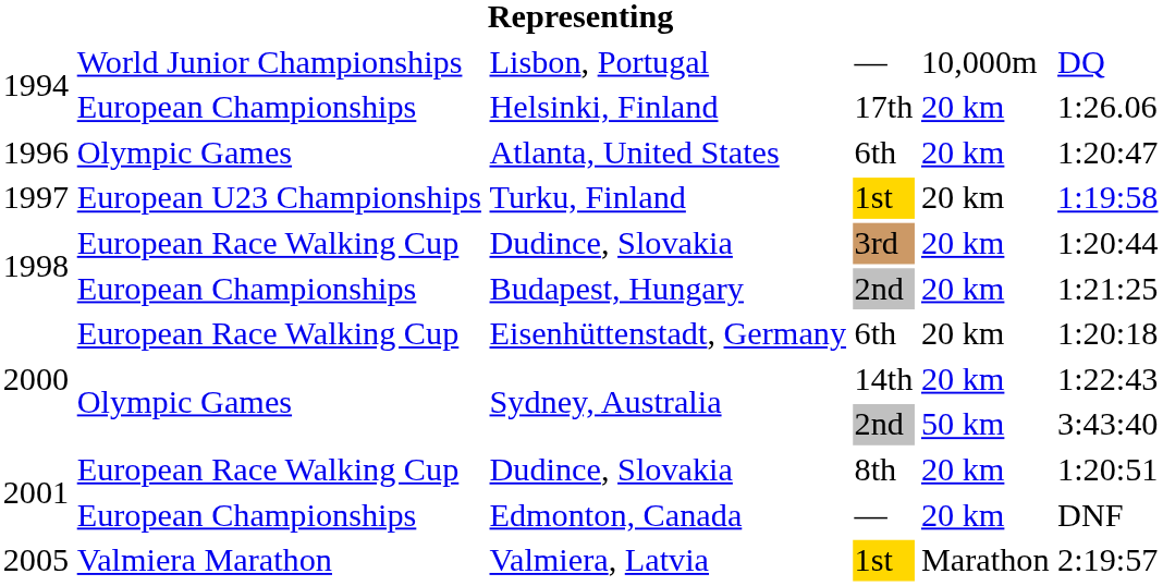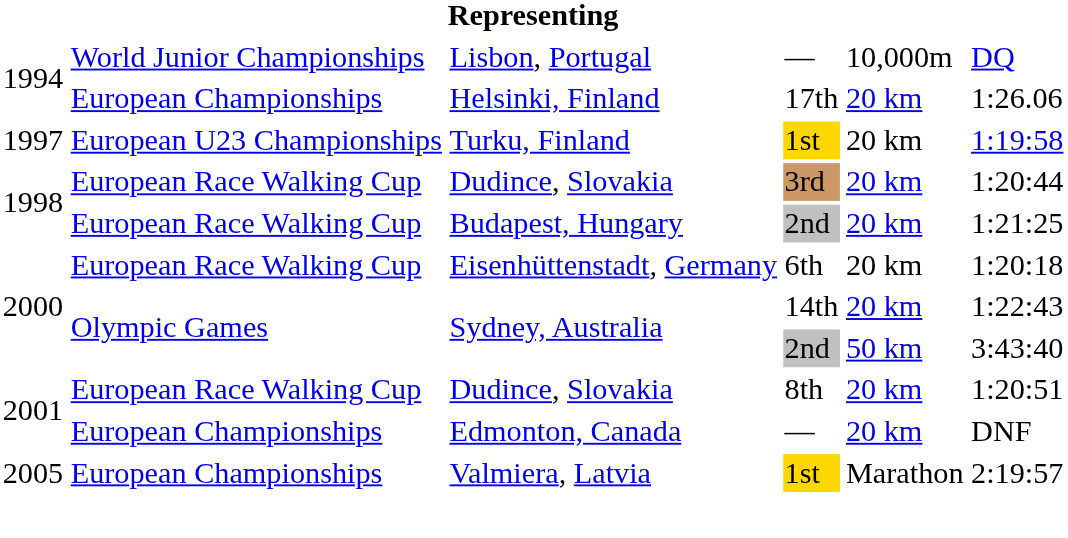 <table>
 <tr>
 <th colspan="6">Representing </th>
 </tr>
 <tr>
 <td rowspan=2>1994</td>
 <td><a href='#'>World Junior Championships</a></td>
 <td><a href='#'>Lisbon</a>, <a href='#'>Portugal</a></td>
 <td>—</td>
 <td>10,000m</td>
 <td><a href='#'>DQ</a></td>
 </tr>
 <tr>
 <td><a href='#'>European Championships</a></td>
 <td><a href='#'>Helsinki, Finland</a></td>
 <td>17th</td>
 <td><a href='#'>20 km</a></td>
 <td>1:26.06</td>
 </tr>
 <tr>
-<td>1996</td>
-<td><a href='#'>Olympic Games</a></td>
-<td><a href='#'>Atlanta, United States</a></td>
-<td>6th</td>
-<td><a href='#'>20 km</a></td>
-<td>1:20:47</td>
-</tr>
-<tr>
 <td>1997</td>
 <td><a href='#'>European U23 Championships</a></td>
 <td><a href='#'>Turku, Finland</a></td>
 <td bgcolor="gold">1st</td>
 <td>20 km</td>
 <td><a href='#'>1:19:58</a></td>
 </tr>
 <tr>
 <td rowspan=2>1998</td>
 <td><a href='#'>European Race Walking Cup</a></td>
 <td><a href='#'>Dudince</a>, <a href='#'>Slovakia</a></td>
 <td bgcolor="cc9966">3rd</td>
 <td><a href='#'>20 km</a></td>
 <td>1:20:44</td>
 </tr>
 <tr>
-<td><a href='#'>European Championships</a></td>
+<td><a href='#'>European Race Walking Cup</a></td>
 <td><a href='#'>Budapest, Hungary</a></td>
 <td bgcolor="silver">2nd</td>
 <td><a href='#'>20 km</a></td>
 <td>1:21:25</td>
 </tr>
 <tr>
 <td rowspan=3>2000</td>
 <td><a href='#'>European Race Walking Cup</a></td>
 <td><a href='#'>Eisenhüttenstadt</a>, <a href='#'>Germany</a></td>
 <td>6th</td>
 <td>20 km</td>
 <td>1:20:18</td>
 </tr>
 <tr>
 <td rowspan=2><a href='#'>Olympic Games</a></td>
 <td rowspan=2><a href='#'>Sydney, Australia</a></td>
 <td>14th</td>
 <td><a href='#'>20 km</a></td>
 <td>1:22:43</td>
 </tr>
 <tr>
 <td bgcolor="silver">2nd</td>
 <td><a href='#'>50 km</a></td>
 <td>3:43:40</td>
 </tr>
 <tr>
 <td rowspan=2>2001</td>
 <td><a href='#'>European Race Walking Cup</a></td>
 <td><a href='#'>Dudince</a>, <a href='#'>Slovakia</a></td>
 <td>8th</td>
 <td><a href='#'>20 km</a></td>
 <td>1:20:51</td>
 </tr>
 <tr>
 <td><a href='#'>European Championships</a></td>
 <td><a href='#'>Edmonton, Canada</a></td>
 <td>—</td>
 <td><a href='#'>20 km</a></td>
 <td>DNF</td>
 </tr>
 <tr>
 <td>2005</td>
-<td><a href='#'>Valmiera Marathon</a></td>
+<td><a href='#'>European Championships</a></td>
 <td><a href='#'>Valmiera</a>, <a href='#'>Latvia</a></td>
 <td bgcolor="gold">1st</td>
 <td>Marathon</td>
 <td>2:19:57</td>
 </tr>
 </table>
